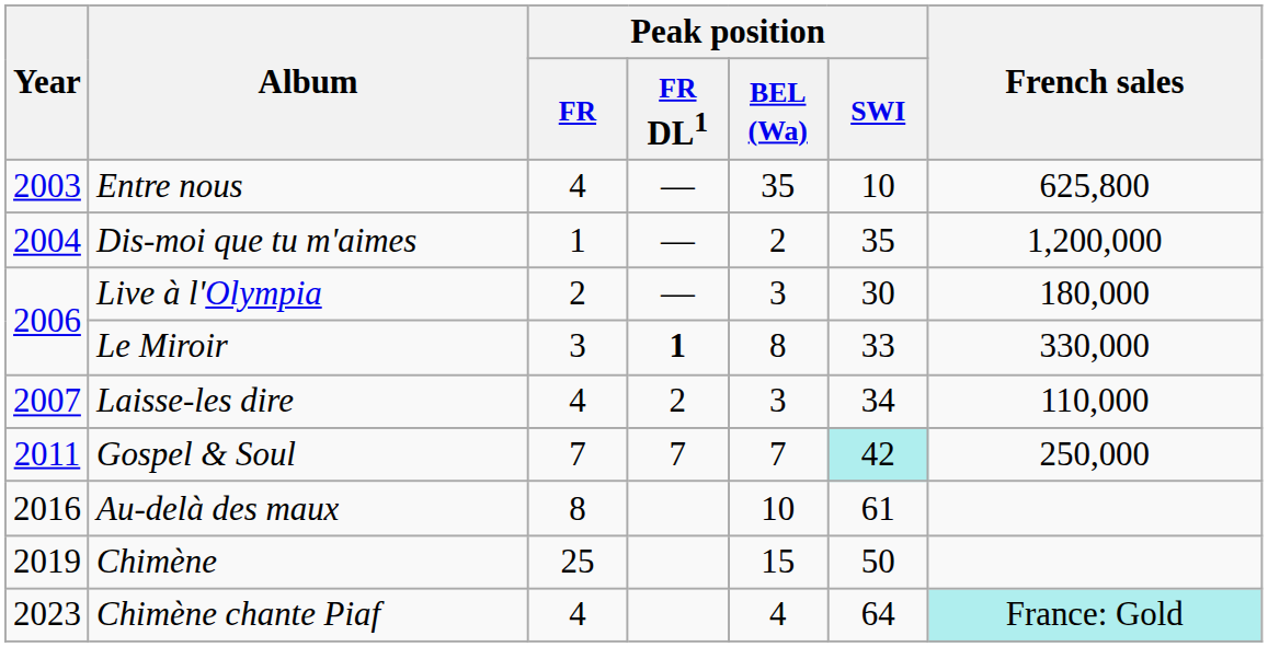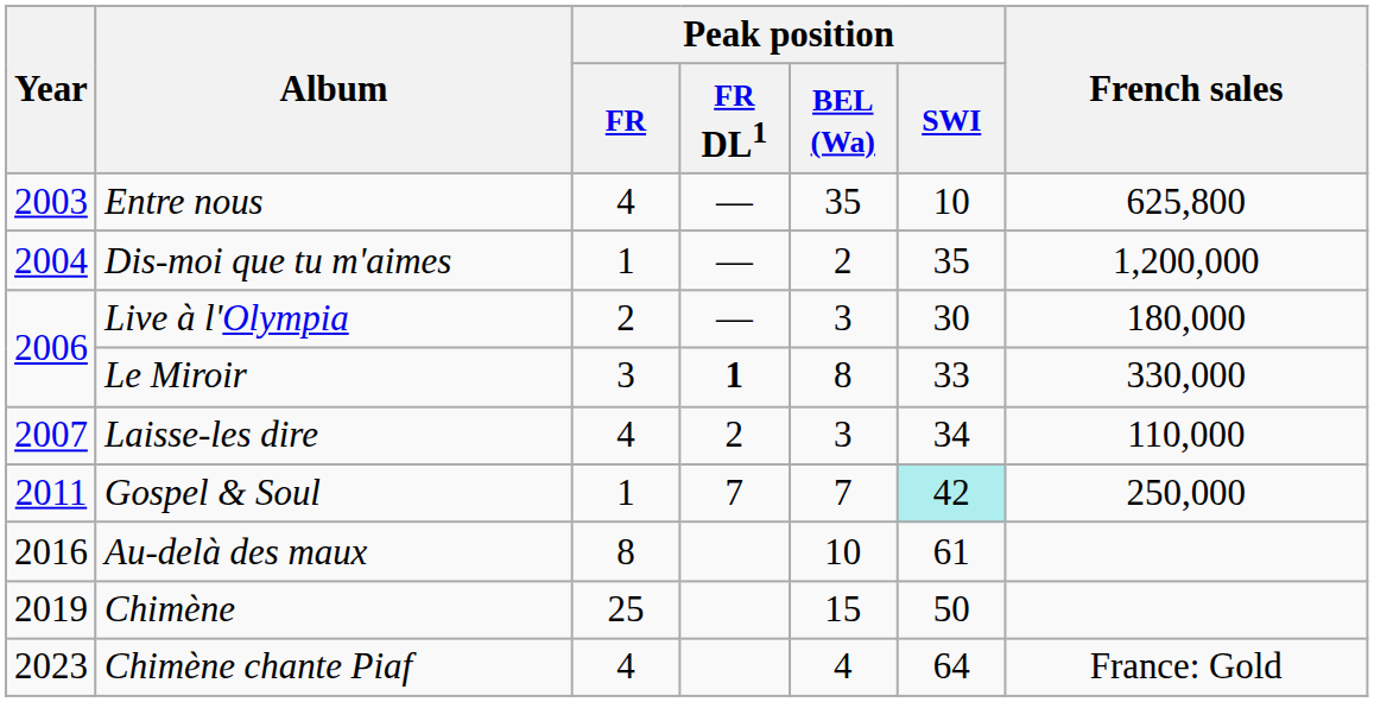 <table class="wikitable" style="text-align:center;">
 <tr>
 <th align="center" rowspan="2">Year</th>
 <th align="center" rowspan="2" width="200">Album</th>
 <th align="center" colspan="4">Peak position</th>
 <th align="center" rowspan="2" width="150">French sales</th>
 </tr>
 <tr>
 <th width="40"><small><a href='#'>FR</a></small><br></th>
 <th width="40"><small><a href='#'>FR</a></small><br>DL<sup>1</sup></th>
 <th width="40"><small><a href='#'>BEL<br>(Wa)</a></small><br></th>
 <th width="40"><small><a href='#'>SWI</a></small><br></th>
 </tr>
 <tr>
 <td align="center"><a href='#'>2003</a></td>
 <td align="left"><em>Entre nous</em></td>
 <td align="center">4</td>
 <td align="center">—</td>
 <td align="center">35</td>
 <td align="center">10</td>
 <td align="center">625,800</td>
 </tr>
 <tr>
 <td align="center"><a href='#'>2004</a></td>
 <td align="left"><em>Dis-moi que tu m'aimes</em></td>
 <td align="center">1</td>
 <td align="center">—</td>
 <td align="center">2</td>
 <td align="center">35</td>
 <td align="center">1,200,000</td>
 </tr>
 <tr>
 <td align="center" rowspan="2"><a href='#'>2006</a></td>
 <td align="left"><em>Live à l'<a href='#'>Olympia</a></em></td>
 <td align="center">2</td>
 <td align="center">—</td>
 <td align="center">3</td>
 <td align="center">30</td>
 <td align="center">180,000</td>
 </tr>
 <tr>
 <td align="left"><em>Le Miroir</em></td>
 <td align="center">3</td>
 <td align="center"><strong>1</strong></td>
 <td align="center">8</td>
 <td align="center">33</td>
 <td align="center">330,000</td>
 </tr>
 <tr>
 <td align="center"><a href='#'>2007</a></td>
 <td align="left"><em>Laisse-les dire</em></td>
 <td align="center">4</td>
 <td align="center">2</td>
 <td align="center">3</td>
 <td align="center">34</td>
 <td align="center">110,000</td>
 </tr>
 <tr>
 <td align="center"><a href='#'>2011</a></td>
 <td align="left"><em>Gospel & Soul</em></td>
-<td align="center">7</td>
+<td align="center">1</td>
 <td align="center">7</td>
 <td align="center">7</td>
 <td align="center" style="background: paleturquoise;">42</td>
 <td align="center">250,000</td>
 </tr>
 <tr>
 <td align="center">2016</td>
 <td align="left"><em>Au-delà des maux</em></td>
 <td align="center">8</td>
 <td align="center"></td>
 <td align="center">10</td>
 <td align="center">61</td>
 <td align="center"></td>
 </tr>
 <tr>
 <td align="center">2019</td>
 <td align="left"><em>Chimène</em></td>
 <td align="center">25</td>
 <td align="center"></td>
 <td align="center">15</td>
 <td align="center">50</td>
 <td align="center"></td>
 </tr>
 <tr>
 <td align="center">2023</td>
 <td align="left"><em>Chimène chante Piaf</em></td>
 <td align="center">4<br></td>
 <td align="center"></td>
 <td align="center">4</td>
 <td align="center">64</td>
-<td align="center" style="background: paleturquoise;">France: Gold</td>
+<td align="center">France: Gold</td>
 </tr>
 </table>
